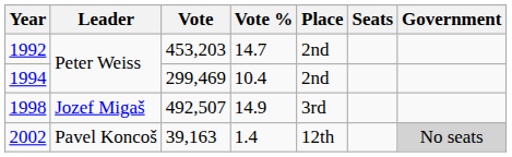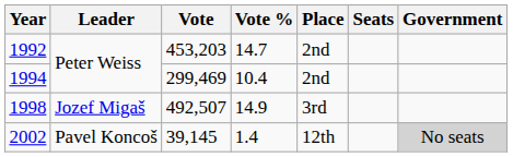 <table class="wikitable">
 <tr>
 <th>Year</th>
 <th>Leader</th>
 <th>Vote</th>
 <th>Vote %</th>
 <th>Place</th>
 <th>Seats</th>
 <th>Government</th>
 </tr>
 <tr>
 <td><a href='#'>1992</a></td>
 <td rowspan=2>Peter Weiss</td>
 <td>453,203</td>
 <td>14.7</td>
 <td>2nd</td>
 <td></td>
 <td></td>
 </tr>
 <tr>
 <td><a href='#'>1994</a></td>
 <td>299,469</td>
 <td>10.4 </td>
 <td>2nd</td>
 <td></td>
 <td></td>
 </tr>
 <tr>
 <td><a href='#'>1998</a></td>
 <td><a href='#'>Jozef Migaš</a></td>
 <td>492,507 </td>
 <td>14.9 </td>
 <td>3rd </td>
 <td></td>
 <td></td>
 </tr>
 <tr>
 <td><a href='#'>2002</a></td>
 <td>Pavel Koncoš</td>
-<td>39,163 </td>
+<td>39,145 </td>
 <td>1.4 </td>
 <td>12th </td>
 <td></td>
 <td style="background:Lightgray;" align=center>No seats</td>
 </tr>
 </table>
